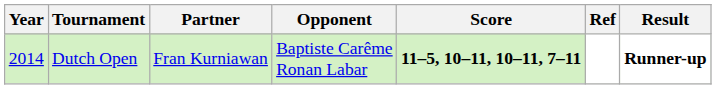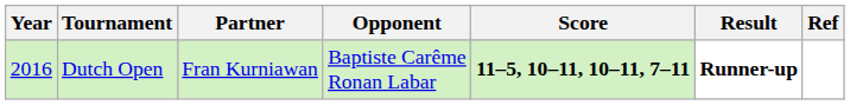 <table class="sortable wikitable" style="font-size: 90%;">
 <tr>
 <th>Year</th>
 <th>Tournament</th>
 <th>Partner</th>
 <th>Opponent</th>
 <th>Score</th>
+<th>Result</th>
 <th>Ref</th>
-<th>Result</th>
 </tr>
 <tr style="background:#D4F1C5">
-<td align="center"><a href='#'>2014</a></td>
+<td align="center"><a href='#'>2016</a></td>
 <td align="left"><a href='#'>Dutch Open</a></td>
 <td align="left"> <a href='#'>Fran Kurniawan</a></td>
 <td align="left"> <a href='#'>Baptiste Carême</a><br> <a href='#'>Ronan Labar</a></td>
 <td align="left"><strong>11–5, 10–11, 10–11, 7–11</strong></td>
+<td style="text-align:left; background:white"> <strong>Runner-up</strong></td>
 <td style="text-align:center; background:white"></td>
-<td style="text-align:left; background:white"> <strong>Runner-up</strong></td>
 </tr>
 </table>
